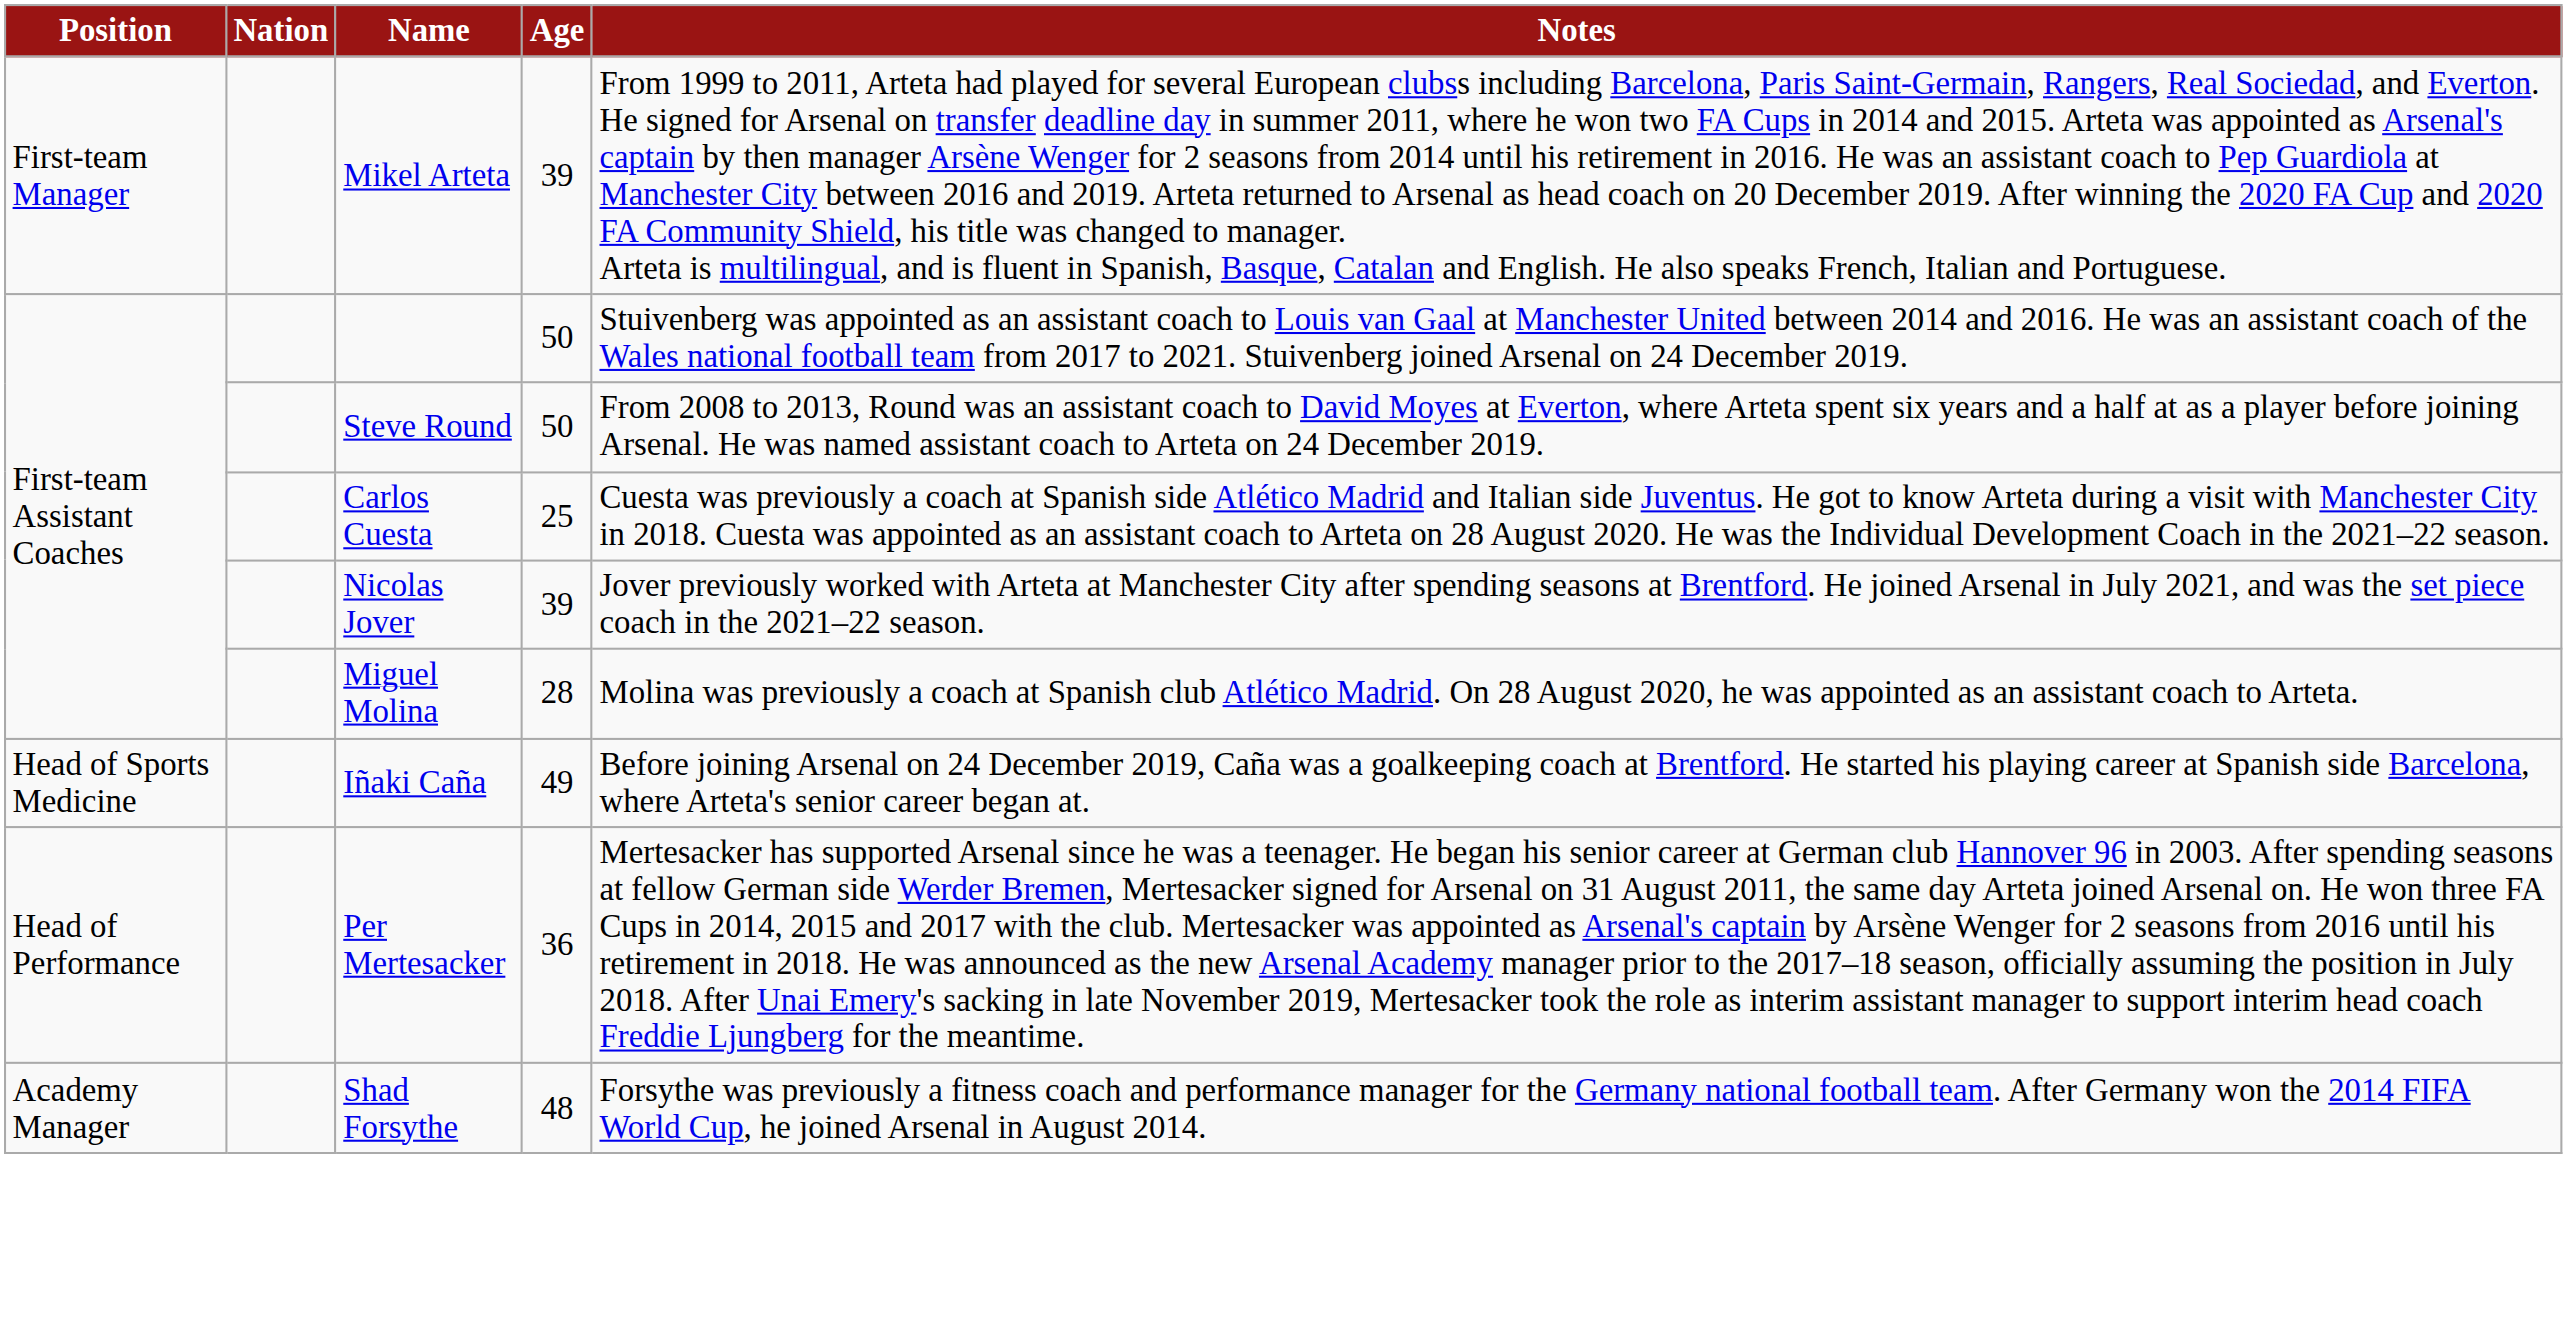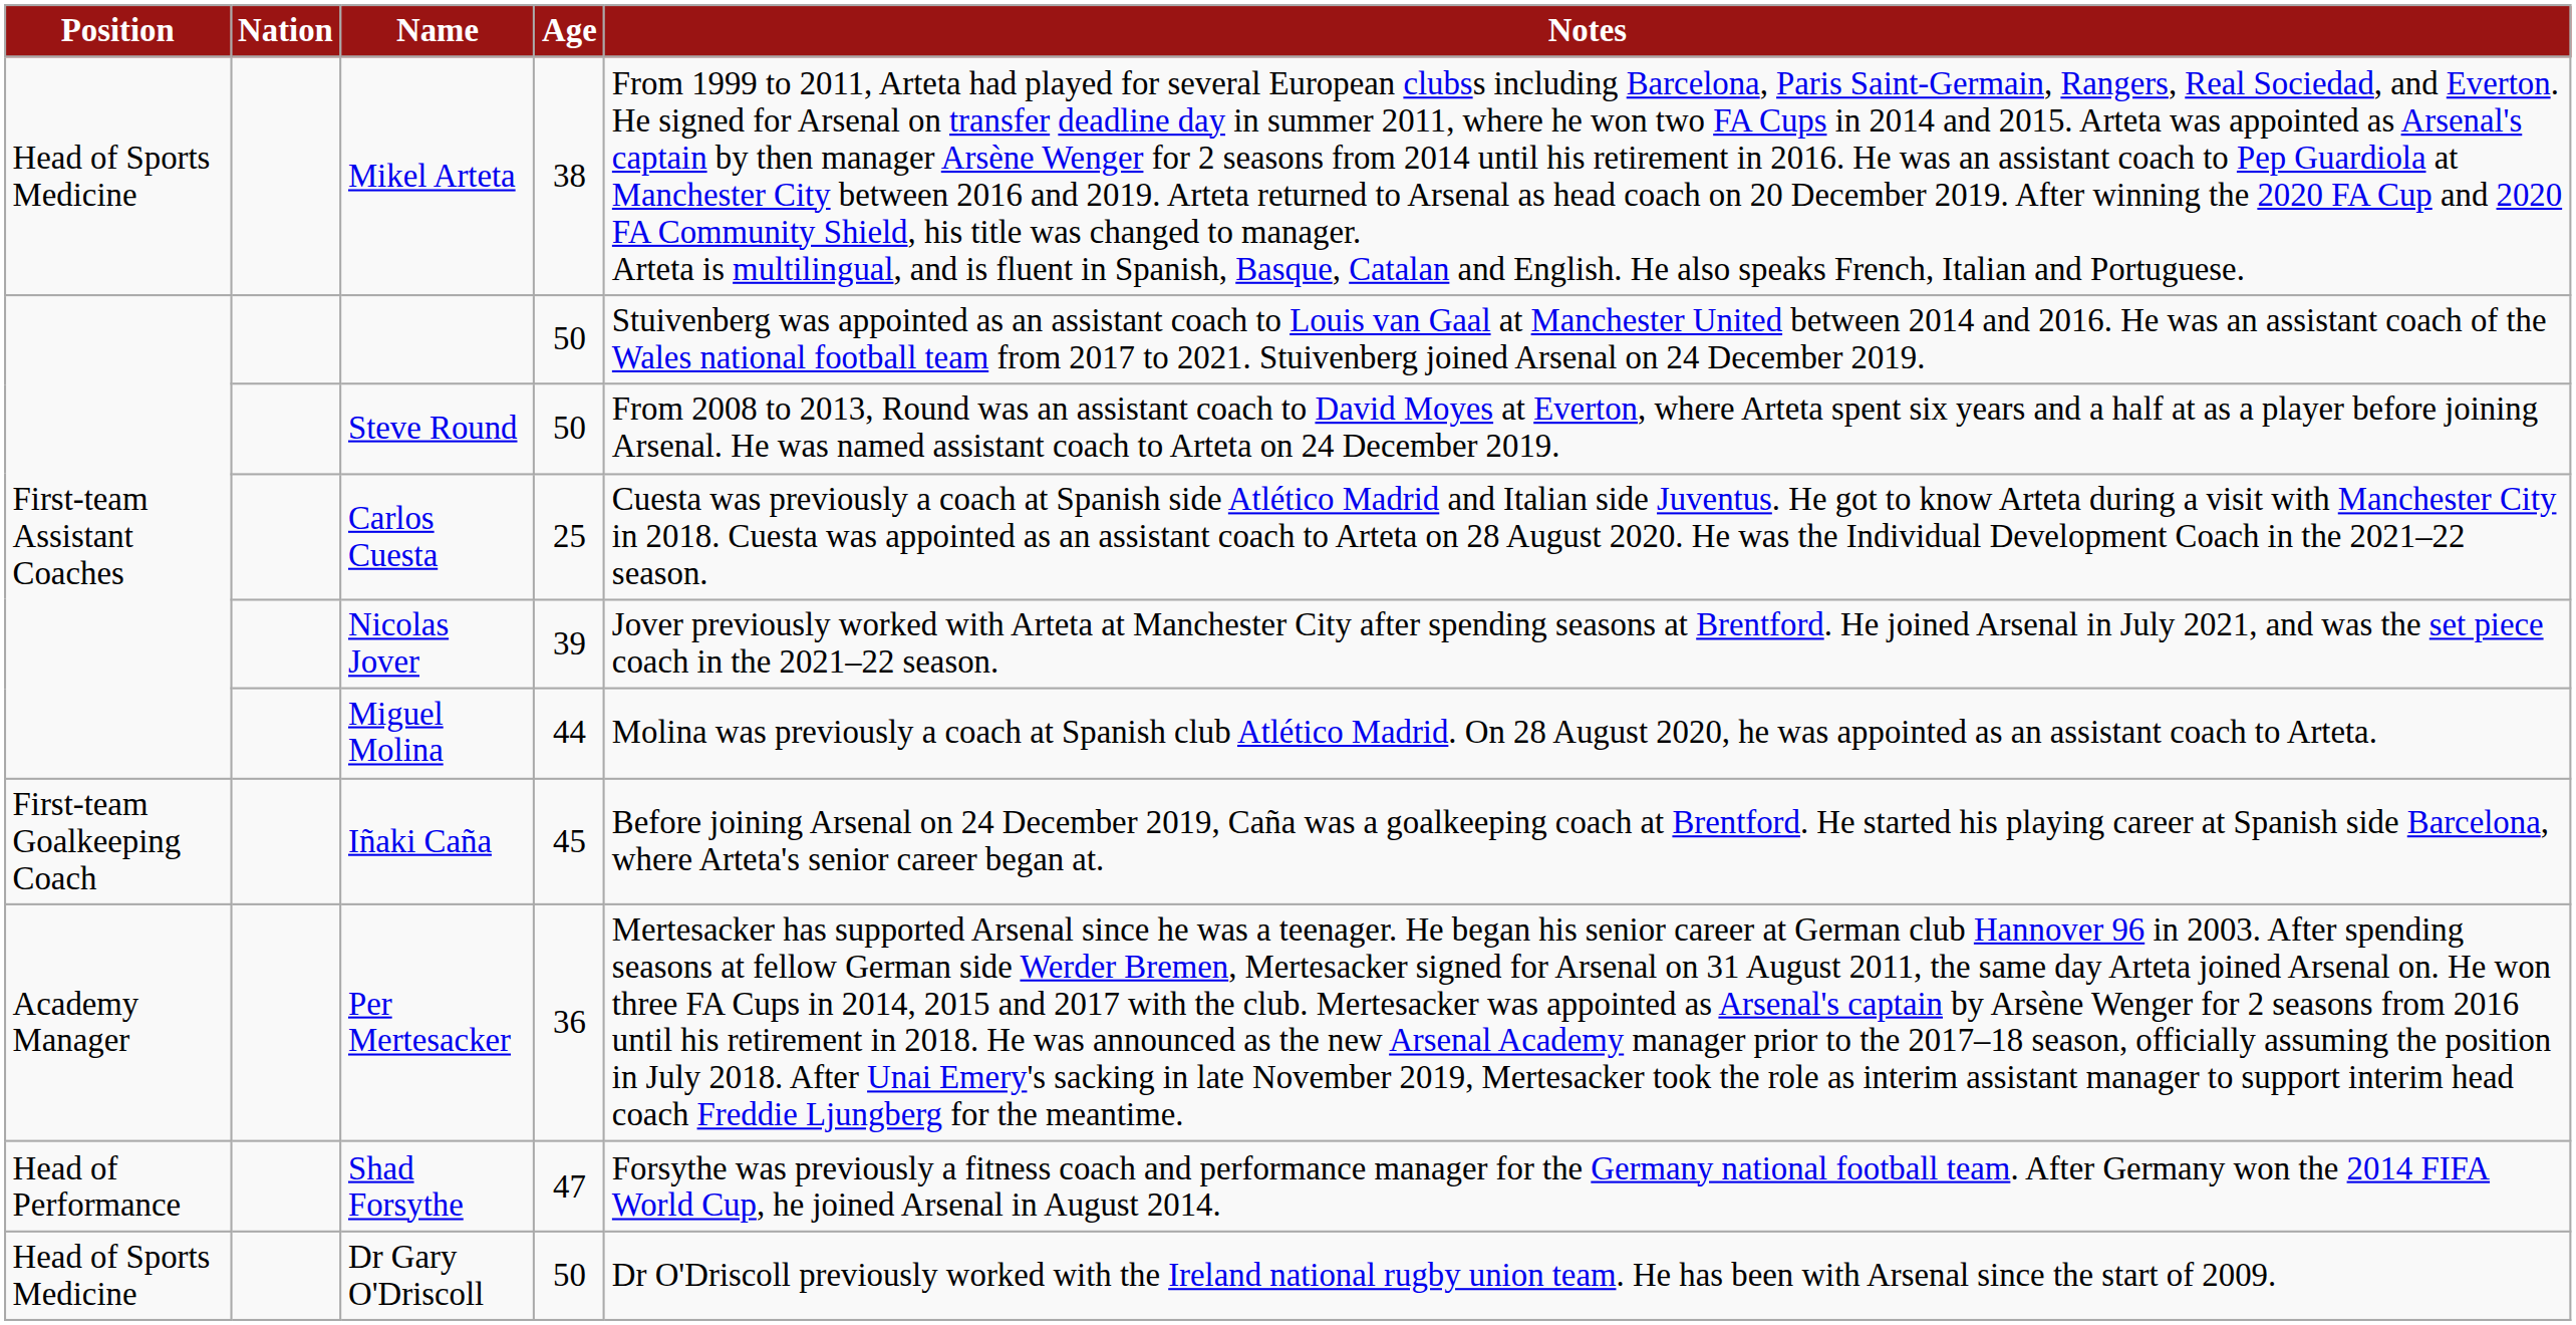 <table class="wikitable">
 <tr>
 <th style="background-color:#9a1413; color:white;">Position</th>
 <th style="background-color:#9a1413; color:white;">Nation</th>
 <th style="background-color:#9a1413; color:white;">Name</th>
 <th style="background-color:#9a1413; color:white;">Age</th>
 <th style="background-color:#9a1413; color:white;">Notes</th>
 </tr>
 <tr>
-<td>First-team <a href='#'>Manager</a></td>
+<td>Head of Sports Medicine</td>
 <td></td>
 <td><a href='#'>Mikel Arteta</a></td>
-<td style="text-align:center;">39</td>
+<td style="text-align:center;">38</td>
 <td>From 1999 to 2011, Arteta had played for several European <a href='#'>clubs</a>s including <a href='#'>Barcelona</a>, <a href='#'>Paris Saint-Germain</a>, <a href='#'>Rangers</a>, <a href='#'>Real Sociedad</a>, and <a href='#'>Everton</a>. He signed for Arsenal on <a href='#'>transfer</a> <a href='#'>deadline day</a> in summer 2011, where he won two <a href='#'>FA Cups</a> in 2014 and 2015. Arteta was appointed as <a href='#'>Arsenal's captain</a> by then manager <a href='#'>Arsène Wenger</a> for 2 seasons from 2014 until his retirement in 2016. He was an assistant coach to <a href='#'>Pep Guardiola</a> at <a href='#'>Manchester City</a> between 2016 and 2019. Arteta returned to Arsenal as head coach on 20 December 2019. After winning the <a href='#'>2020 FA Cup</a> and <a href='#'>2020 FA Community Shield</a>, his title was changed to manager.<br>Arteta is <a href='#'>multilingual</a>, and is fluent in Spanish, <a href='#'>Basque</a>, <a href='#'>Catalan</a> and English. He also speaks French, Italian and Portuguese.</td>
 </tr>
 <tr>
 <td rowspan="5">First-team Assistant Coaches</td>
 <td></td>
 <td></td>
 <td style="text-align:center;">50</td>
 <td>Stuivenberg was appointed as an assistant coach to <a href='#'>Louis van Gaal</a> at <a href='#'>Manchester United</a> between 2014 and 2016. He was an assistant coach of the <a href='#'>Wales national football team</a> from 2017 to 2021. Stuivenberg joined Arsenal on 24 December 2019.</td>
 </tr>
 <tr>
 <td></td>
 <td><a href='#'>Steve Round</a></td>
 <td style="text-align:center;">50</td>
 <td>From 2008 to 2013, Round was an assistant coach to <a href='#'>David Moyes</a> at <a href='#'>Everton</a>, where Arteta spent six years and a half at as a player before joining Arsenal. He was named assistant coach to Arteta on 24 December 2019.</td>
 </tr>
 <tr>
 <td></td>
 <td><a href='#'>Carlos Cuesta</a></td>
 <td style="text-align:center;">25</td>
 <td>Cuesta was previously a coach at Spanish side <a href='#'>Atlético Madrid</a> and Italian side <a href='#'>Juventus</a>. He got to know Arteta during a visit with <a href='#'>Manchester City</a> in 2018. Cuesta was appointed as an assistant coach to Arteta on 28 August 2020. He was the Individual Development Coach in the 2021–22 season.</td>
 </tr>
 <tr>
 <td></td>
 <td><a href='#'>Nicolas Jover</a></td>
 <td style="text-align:center;">39</td>
 <td>Jover previously worked with Arteta at Manchester City after spending seasons at <a href='#'>Brentford</a>. He joined Arsenal in July 2021, and was the <a href='#'>set piece</a> coach in the 2021–22 season.</td>
 </tr>
 <tr>
 <td></td>
 <td><a href='#'>Miguel Molina</a></td>
-<td style="text-align:center;">28</td>
+<td style="text-align:center;">44</td>
 <td>Molina was previously a coach at Spanish club <a href='#'>Atlético Madrid</a>. On 28 August 2020, he was appointed as an assistant coach to Arteta.</td>
 </tr>
 <tr>
-<td>Head of Sports Medicine</td>
+<td>First-team Goalkeeping Coach</td>
 <td></td>
 <td><a href='#'>Iñaki Caña</a></td>
-<td style="text-align:center;">49</td>
+<td style="text-align:center;">45</td>
 <td>Before joining Arsenal on 24 December 2019, Caña was a goalkeeping coach at <a href='#'>Brentford</a>. He started his playing career at Spanish side <a href='#'>Barcelona</a>, where Arteta's senior career began at.</td>
 </tr>
 <tr>
-<td>Head of Performance</td>
+<td>Academy Manager</td>
 <td></td>
 <td><a href='#'>Per Mertesacker</a></td>
 <td style="text-align:center;">36</td>
 <td>Mertesacker has supported Arsenal since he was a teenager. He began his senior career at German club <a href='#'>Hannover 96</a> in 2003. After spending seasons at fellow German side <a href='#'>Werder Bremen</a>, Mertesacker signed for Arsenal on 31 August 2011, the same day Arteta joined Arsenal on. He won three FA Cups in 2014, 2015 and 2017 with the club. Mertesacker was appointed as <a href='#'>Arsenal's captain</a> by Arsène Wenger for 2 seasons from 2016 until his retirement in 2018. He was announced as the new <a href='#'>Arsenal Academy</a> manager prior to the 2017–18 season, officially assuming the position in July 2018. After <a href='#'>Unai Emery</a>'s sacking in late November 2019, Mertesacker took the role as interim assistant manager to support interim head coach <a href='#'>Freddie Ljungberg</a> for the meantime.</td>
 </tr>
 <tr>
-<td>Academy Manager</td>
+<td>Head of Performance</td>
 <td></td>
 <td><a href='#'>Shad Forsythe</a></td>
-<td style="text-align:center;">48</td>
+<td style="text-align:center;">47</td>
 <td>Forsythe was previously a fitness coach and performance manager for the <a href='#'>Germany national football team</a>. After Germany won the <a href='#'>2014 FIFA World Cup</a>, he joined Arsenal in August 2014.</td>
 </tr>
+<tr>
+<td>Head of Sports Medicine</td>
+<td></td>
+<td>Dr Gary O'Driscoll</td>
+<td style="text-align:center;">50</td>
+<td>Dr O'Driscoll previously worked with the <a href='#'>Ireland national rugby union team</a>. He has been with Arsenal since the start of 2009.</td>
+</tr>
 </table>
